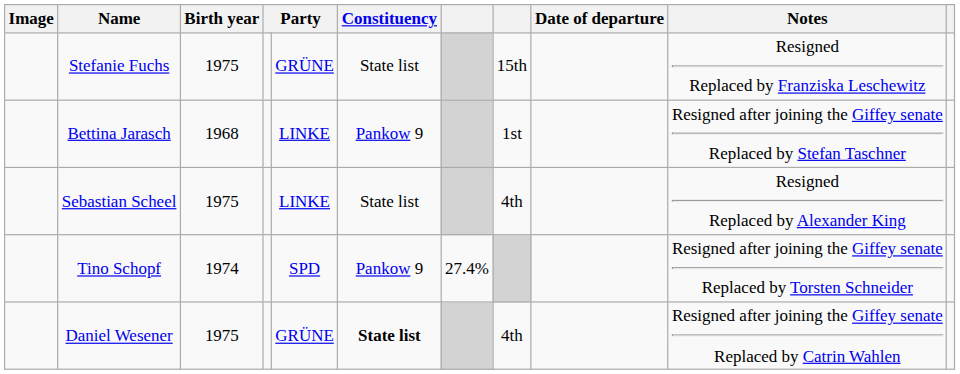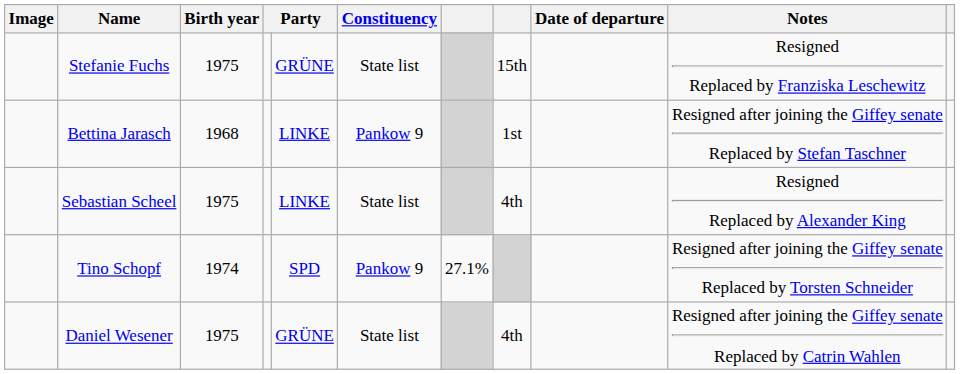 <table class="wikitable sortable" style="font-size:90%; text-align:center">
 <tr>
 <th>Image</th>
 <th>Name</th>
 <th>Birth year</th>
 <th colspan=2>Party</th>
 <th><a href='#'>Constituency</a></th>
 <th></th>
 <th></th>
 <th>Date of departure</th>
 <th>Notes</th>
 <th></th>
 </tr>
 <tr>
 <td></td>
 <td data-sort-value="Fuchs, Stefanie"><a href='#'>Stefanie Fuchs</a></td>
 <td data-sort-value="1975">1975</td>
 <td bgcolor=></td>
 <td><a href='#'>GRÜNE</a></td>
 <td>State list</td>
 <td bgcolor=lightgrey></td>
 <td data-sort-value="15">15th</td>
 <td></td>
 <td>Resigned<hr>Replaced by <a href='#'>Franziska Leschewitz</a></td>
 <td></td>
 </tr>
 <tr>
 <td></td>
 <td data-sort-value="Jarasch, Bettina"><a href='#'>Bettina Jarasch</a></td>
 <td data-sort-value="1968">1968</td>
 <td bgcolor=></td>
 <td><a href='#'>LINKE</a></td>
 <td><a href='#'>Pankow</a> 9</td>
 <td bgcolor=lightgrey></td>
 <td data-sort-value="1">1st</td>
 <td></td>
 <td>Resigned after joining the <a href='#'>Giffey senate</a><hr>Replaced by <a href='#'>Stefan Taschner</a></td>
 <td></td>
 </tr>
 <tr>
 <td></td>
 <td data-sort-value="Scheel, Sebastian"><a href='#'>Sebastian Scheel</a></td>
 <td data-sort-value="1975">1975</td>
 <td bgcolor=></td>
 <td><a href='#'>LINKE</a></td>
 <td>State list</td>
 <td bgcolor=lightgrey></td>
 <td data-sort-value="4">4th</td>
 <td></td>
 <td>Resigned<hr>Replaced by <a href='#'>Alexander King</a></td>
 <td></td>
 </tr>
 <tr>
 <td></td>
 <td data-sort-value="Schopf, Tino"><a href='#'>Tino Schopf</a></td>
 <td data-sort-value="1974">1974</td>
 <td bgcolor=></td>
 <td><a href='#'>SPD</a></td>
 <td><a href='#'>Pankow</a> 9</td>
-<td data-sort-value="27.4">27.4%</td>
+<td data-sort-value="27.4">27.1%</td>
 <td bgcolor=lightgrey></td>
 <td></td>
 <td>Resigned after joining the <a href='#'>Giffey senate</a><hr>Replaced by <a href='#'>Torsten Schneider</a></td>
 <td></td>
 </tr>
 <tr>
 <td></td>
 <td data-sort-value="Wesener, Daniel"><a href='#'>Daniel Wesener</a></td>
 <td data-sort-value="1975">1975</td>
 <td bgcolor=></td>
 <td><a href='#'>GRÜNE</a></td>
-<td><strong>State list</strong></td>
+<td>State list</td>
 <td bgcolor=lightgrey></td>
 <td data-sort-value="4">4th</td>
 <td></td>
 <td>Resigned after joining the <a href='#'>Giffey senate</a><hr>Replaced by <a href='#'>Catrin Wahlen</a></td>
 <td></td>
 </tr>
 </table>
